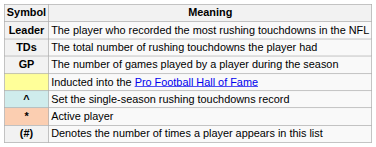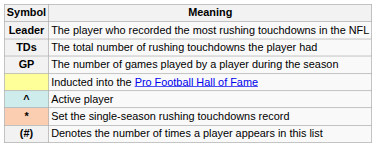 <table class="wikitable plainrowheaders" border="1">
 <tr>
 <th scope="col">Symbol</th>
 <th scope="col">Meaning</th>
 </tr>
 <tr>
 <th scope="row" style="text-align:center;"><strong>Leader</strong></th>
 <td>The player who recorded the most rushing touchdowns in the NFL</td>
 </tr>
 <tr>
 <th scope="row" style="text-align:center;"><strong>TDs</strong></th>
 <td>The total number of rushing touchdowns the player had</td>
 </tr>
 <tr>
 <th scope="row" style="text-align:center;"><strong>GP</strong></th>
 <td>The number of games played by a player during the season</td>
 </tr>
 <tr>
 <th scope="row" style="text-align:center; background:#FFFF99;"></th>
 <td>Inducted into the <a href='#'>Pro Football Hall of Fame</a></td>
 </tr>
 <tr>
 <th scope="row" style="text-align:center; background:#cfecec;">^</th>
-<td>Set the single-season rushing touchdowns record</td>
+<td>Active player</td>
 </tr>
 <tr>
 <th scope="row" style="text-align:center; background:#fbceb1;">*</th>
-<td>Active player</td>
+<td>Set the single-season rushing touchdowns record</td>
 </tr>
 <tr>
 <th scope="row" style="text-align:center;">(#)</th>
 <td>Denotes the number of times a player appears in this list</td>
 </tr>
 </table>
